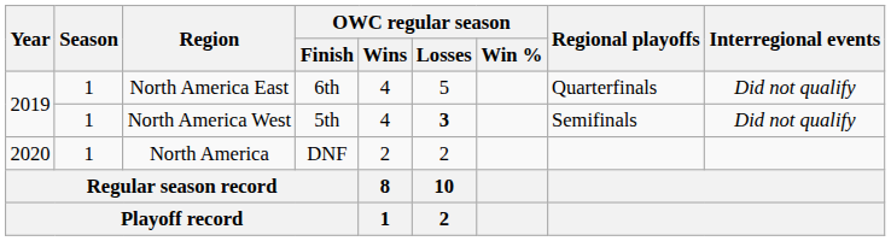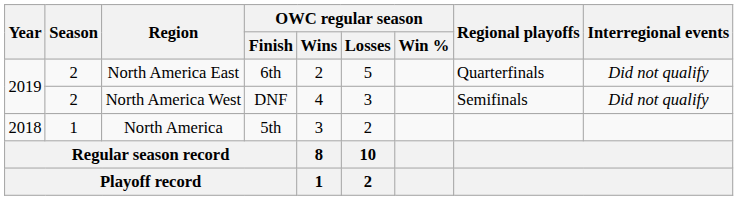 <table class="wikitable" style="text-align:center; font-size:95%;">
 <tr>
 <th rowspan="2">Year</th>
 <th rowspan="2">Season</th>
 <th rowspan="2">Region</th>
 <th colspan="4">OWC regular season</th>
 <th rowspan="2">Regional playoffs</th>
 <th rowspan="2">Interregional events</th>
 </tr>
 <tr>
 <th>Finish</th>
 <th>Wins</th>
 <th>Losses</th>
 <th>Win %</th>
 </tr>
 <tr>
 <td rowspan="2">2019</td>
-<td>1</td>
+<td>2</td>
 <td>North America East</td>
 <td>6th</td>
-<td>4</td>
+<td>2</td>
 <td>5</td>
 <td></td>
 <td style="text-align:left;">Quarterfinals</td>
 <td><em>Did not qualify</em></td>
 </tr>
 <tr>
-<td>1</td>
+<td>2</td>
 <td>North America West</td>
-<td>5th</td>
+<td>DNF</td>
 <td>4</td>
-<td><strong>3</strong></td>
+<td>3</td>
 <td></td>
 <td style="text-align:left;">Semifinals</td>
 <td><em>Did not qualify</em></td>
 </tr>
 <tr>
-<td>2020</td>
+<td>2018</td>
 <td>1</td>
 <td>North America</td>
-<td>DNF</td>
-<td>2</td>
+<td>5th</td>
+<td>3</td>
 <td>2</td>
 <td></td>
 <td></td>
 <td></td>
 </tr>
 <tr>
 <th colspan="4">Regular season record</th>
 <th>8</th>
 <th>10</th>
 <th></th>
 <th colspan="3"></th>
 </tr>
 <tr>
 <th colspan="4">Playoff record</th>
 <th>1</th>
 <th>2</th>
 <th></th>
 <th colspan="3"></th>
 </tr>
 </table>
